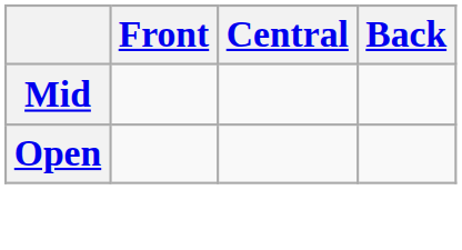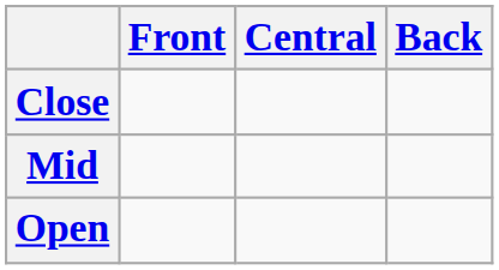 <table class="wikitable" style="text-align:center">
 <tr>
 <th></th>
 <th><a href='#'>Front</a></th>
 <th><a href='#'>Central</a></th>
 <th><a href='#'>Back</a></th>
+</tr>
+<tr align="center">
+<th><a href='#'>Close</a></th>
+<td> </td>
+<td></td>
+<td> </td>
 </tr>
 <tr align="center">
 <th><a href='#'>Mid</a></th>
 <td> </td>
 <td></td>
 <td> </td>
 </tr>
 <tr align="center">
 <th><a href='#'>Open</a></th>
 <td></td>
 <td> </td>
 <td></td>
 </tr>
 </table>
